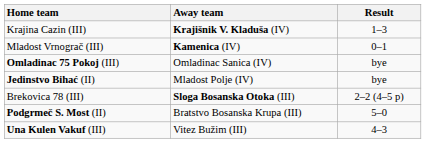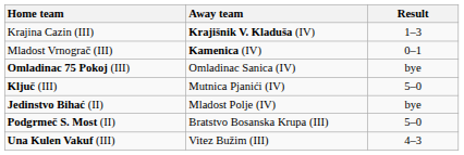 <table class="wikitable" style="width:50%">
 <tr>
 <th style="width:40%; text-align:left">Home team</th>
 <th style="width:40%; text-align:left">Away team</th>
 <th>Result</th>
 </tr>
 <tr>
 <td>Krajina Cazin (III)</td>
 <td><strong>Krajišnik V. Kladuša</strong> (IV)</td>
 <td style="text-align:center">1–3</td>
 </tr>
 <tr>
 <td>Mladost Vrnograč (III)</td>
 <td><strong>Kamenica</strong> (IV)</td>
 <td style="text-align:center">0–1</td>
 </tr>
 <tr>
 <td><strong>Omladinac 75 Pokoj</strong> (III)</td>
 <td>Omladinac Sanica (IV)</td>
 <td style="text-align:center">bye</td>
 </tr>
 <tr>
+<td><strong>Ključ</strong> (III)</td>
+<td>Mutnica Pjanići (IV)</td>
+<td style="text-align:center">5–0</td>
+</tr>
+<tr>
 <td><strong>Jedinstvo Bihać</strong> (II)</td>
 <td>Mladost Polje (IV)</td>
 <td style="text-align:center">bye</td>
-</tr>
-<tr>
-<td>Brekovica 78 (III)</td>
-<td><strong>Sloga Bosanska Otoka</strong> (III)</td>
-<td style="text-align:center">2–2 (4–5 p)</td>
 </tr>
 <tr>
 <td><strong>Podgrmeč S. Most</strong> (II)</td>
 <td>Bratstvo Bosanska Krupa (III)</td>
 <td style="text-align:center">5–0</td>
 </tr>
 <tr>
 <td><strong>Una Kulen Vakuf</strong> (III)</td>
 <td>Vitez Bužim (III)</td>
 <td style="text-align:center">4–3</td>
 </tr>
 </table>
